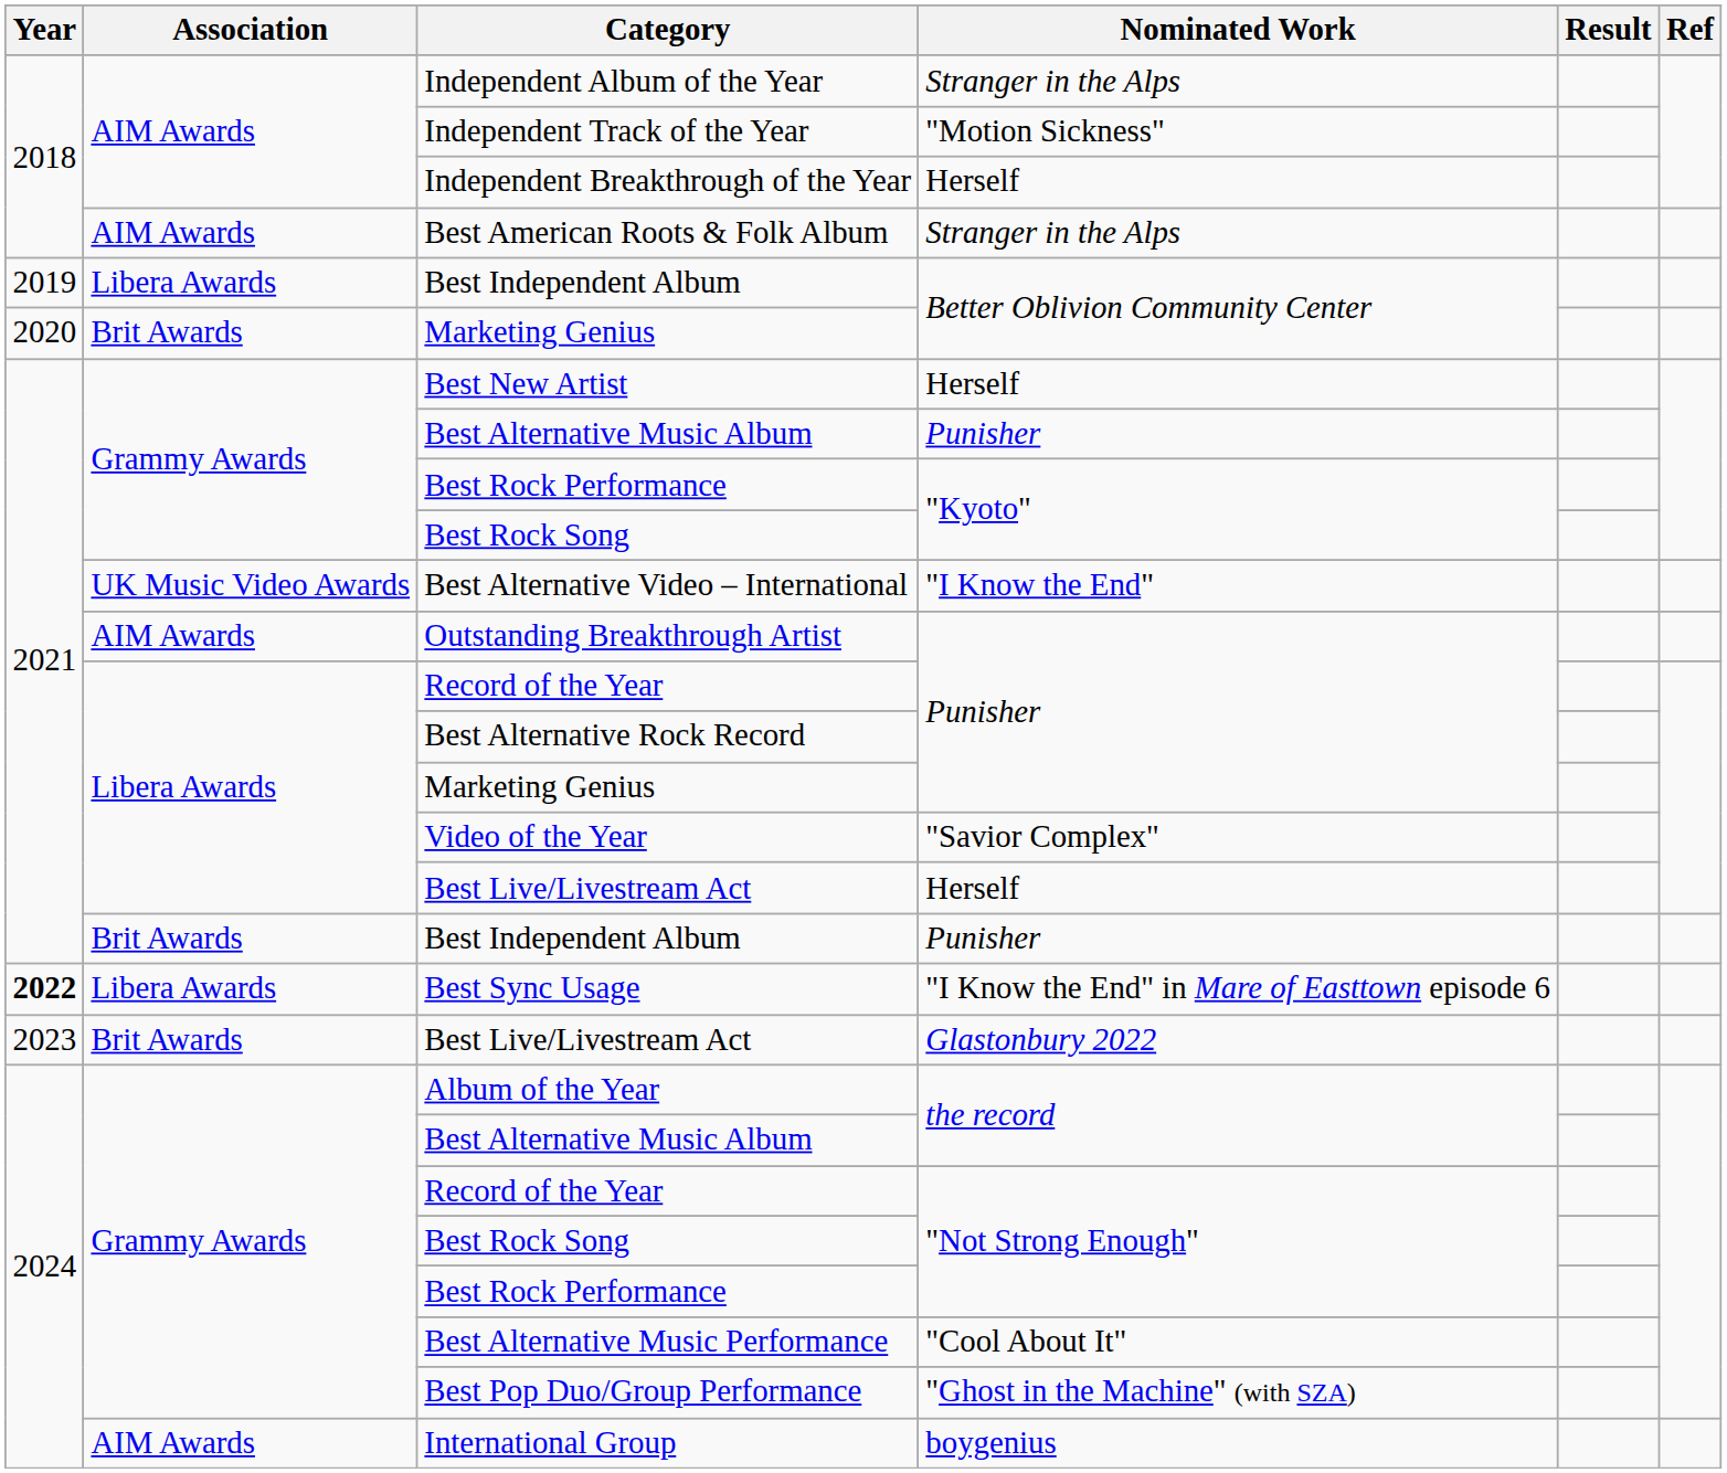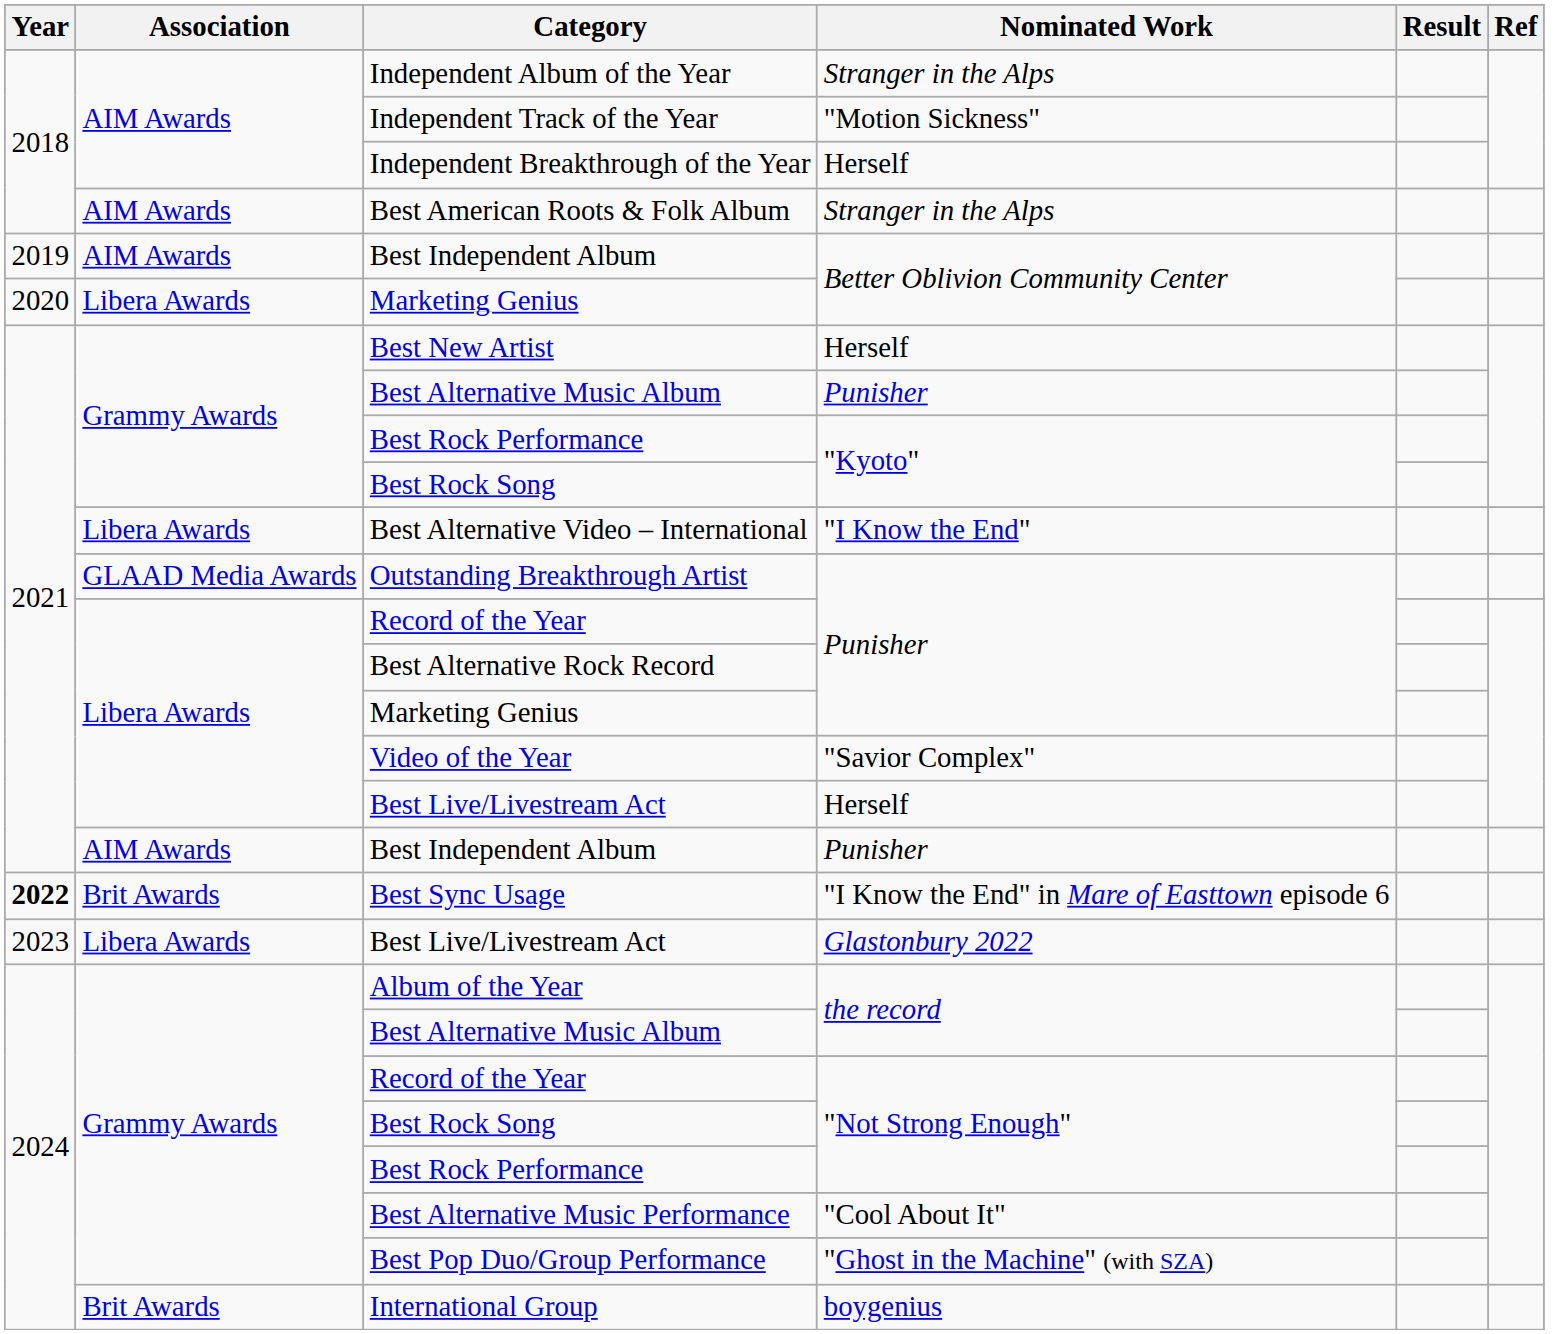 <table class="wikitable">
 <tr>
 <th>Year</th>
 <th>Association</th>
 <th>Category</th>
 <th>Nominated Work</th>
 <th>Result</th>
 <th>Ref</th>
 </tr>
 <tr>
 <td rowspan="4">2018</td>
 <td rowspan="3"><a href='#'>AIM Awards</a></td>
 <td>Independent Album of the Year</td>
 <td><em>Stranger in the Alps</em></td>
 <td></td>
 <td rowspan="3"></td>
 </tr>
 <tr>
 <td>Independent Track of the Year</td>
 <td>"Motion Sickness"</td>
 <td></td>
 </tr>
 <tr>
 <td>Independent Breakthrough of the Year</td>
 <td>Herself</td>
 <td></td>
 </tr>
 <tr>
 <td><a href='#'>AIM Awards</a></td>
 <td>Best American Roots & Folk Album</td>
 <td><em>Stranger in the Alps</em></td>
 <td></td>
 <td></td>
 </tr>
 <tr>
 <td>2019</td>
-<td><a href='#'>Libera Awards</a></td>
+<td><a href='#'>AIM Awards</a></td>
 <td>Best Independent Album</td>
 <td rowspan="2"><em>Better Oblivion Community Center</em></td>
 <td></td>
 <td></td>
 </tr>
 <tr>
 <td>2020</td>
-<td><a href='#'>Brit Awards</a></td>
+<td><a href='#'>Libera Awards</a></td>
 <td><a href='#'>Marketing Genius</a></td>
 <td></td>
 <td></td>
 </tr>
 <tr>
 <td rowspan="12">2021</td>
 <td rowspan="4"><a href='#'>Grammy Awards</a></td>
 <td><a href='#'>Best New Artist</a></td>
 <td>Herself</td>
 <td></td>
 <td rowspan="4"></td>
 </tr>
 <tr>
 <td><a href='#'>Best Alternative Music Album</a></td>
 <td><em><a href='#'>Punisher</a></em></td>
 <td></td>
 </tr>
 <tr>
 <td><a href='#'>Best Rock Performance</a></td>
 <td rowspan="2">"<a href='#'>Kyoto</a>"</td>
 <td></td>
 </tr>
 <tr>
 <td><a href='#'>Best Rock Song</a></td>
 <td></td>
 </tr>
 <tr>
-<td><a href='#'>UK Music Video Awards</a></td>
+<td><a href='#'>Libera Awards</a></td>
 <td>Best Alternative Video – International</td>
 <td>"<a href='#'>I Know the End</a>"</td>
 <td></td>
 <td></td>
 </tr>
 <tr>
-<td><a href='#'>AIM Awards</a></td>
+<td><a href='#'>GLAAD Media Awards</a></td>
 <td><a href='#'>Outstanding Breakthrough Artist</a></td>
 <td rowspan="4"><em>Punisher</em></td>
 <td></td>
 <td></td>
 </tr>
 <tr>
 <td rowspan="5"><a href='#'>Libera Awards</a></td>
 <td><a href='#'>Record of the Year</a></td>
 <td></td>
 <td rowspan="5"></td>
 </tr>
 <tr>
 <td>Best Alternative Rock Record</td>
 <td></td>
 </tr>
 <tr>
 <td>Marketing Genius</td>
 <td></td>
 </tr>
 <tr>
 <td><a href='#'>Video of the Year</a></td>
 <td>"Savior Complex"</td>
 <td></td>
 </tr>
 <tr>
 <td><a href='#'>Best Live/Livestream Act</a></td>
 <td>Herself</td>
 <td></td>
 </tr>
 <tr>
-<td><a href='#'>Brit Awards</a></td>
+<td><a href='#'>AIM Awards</a></td>
 <td>Best Independent Album</td>
 <td><em>Punisher</em></td>
 <td></td>
 <td></td>
 </tr>
 <tr>
 <td><strong>2022</strong></td>
-<td><a href='#'>Libera Awards</a></td>
+<td><a href='#'>Brit Awards</a></td>
 <td><a href='#'>Best Sync Usage</a></td>
 <td>"I Know the End" in <em><a href='#'>Mare of Easttown</a></em> episode 6</td>
 <td></td>
 <td></td>
 </tr>
 <tr>
 <td>2023</td>
-<td><a href='#'>Brit Awards</a></td>
+<td><a href='#'>Libera Awards</a></td>
 <td>Best Live/Livestream Act</td>
 <td><em><a href='#'>Glastonbury 2022</a></em></td>
 <td></td>
 <td></td>
 </tr>
 <tr>
 <td rowspan=8>2024</td>
 <td rowspan=7><a href='#'>Grammy Awards</a></td>
 <td><a href='#'>Album of the Year</a></td>
 <td rowspan=2><em><a href='#'>the record</a></em></td>
 <td></td>
 <td rowspan=7></td>
 </tr>
 <tr>
 <td><a href='#'>Best Alternative Music Album</a></td>
 <td></td>
 </tr>
 <tr>
 <td><a href='#'>Record of the Year</a></td>
 <td rowspan=3>"<a href='#'>Not Strong Enough</a>"</td>
 <td></td>
 </tr>
 <tr>
 <td><a href='#'>Best Rock Song</a></td>
 <td></td>
 </tr>
 <tr>
 <td><a href='#'>Best Rock Performance</a></td>
 <td></td>
 </tr>
 <tr>
 <td><a href='#'>Best Alternative Music Performance</a></td>
 <td>"Cool About It"</td>
 <td></td>
 </tr>
 <tr>
 <td><a href='#'>Best Pop Duo/Group Performance</a></td>
 <td>"<a href='#'>Ghost in the Machine</a>" <small>(with <a href='#'>SZA</a>)</small></td>
 <td></td>
 </tr>
 <tr>
-<td><a href='#'>AIM Awards</a></td>
+<td><a href='#'>Brit Awards</a></td>
 <td><a href='#'>International Group</a></td>
 <td><a href='#'>boygenius</a></td>
 <td></td>
 <td></td>
 </tr>
 </table>
